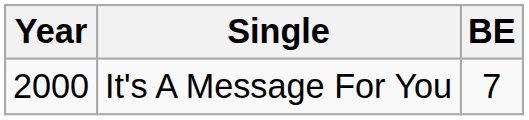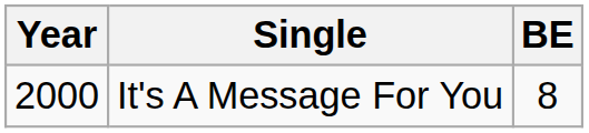 <table class="wikitable plainrowheaders" style="text-align:center;" border="1">
 <tr>
 <th>Year</th>
 <th>Single</th>
 <th>BE</th>
 </tr>
 <tr>
 <td>2000</td>
 <td>It's A Message For You</td>
-<td>7</td>
+<td>8</td>
 </tr>
 </table>
